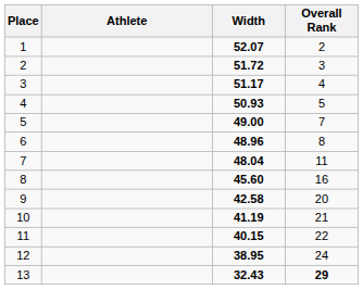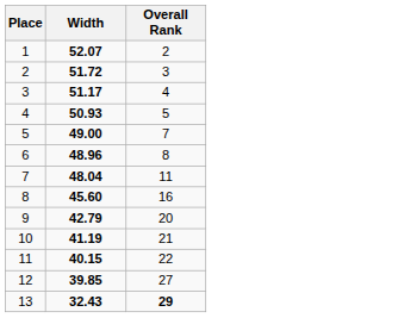 <table class=wikitable style="text-align:center">
 <tr>
 <th width=20>Place</th>
-<th width=220>Athlete</th>
 <th width=90>Width</th>
 <th width=90>Overall Rank</th>
 </tr>
 <tr>
 <td>1</td>
-<td align=left></td>
 <td><strong>52.07</strong></td>
 <td>2</td>
 </tr>
 <tr>
 <td>2</td>
-<td align=left></td>
 <td><strong>51.72</strong></td>
 <td>3</td>
 </tr>
 <tr>
 <td>3</td>
-<td align=left></td>
 <td><strong>51.17</strong></td>
 <td>4</td>
 </tr>
 <tr>
 <td>4</td>
-<td align=left></td>
 <td><strong>50.93</strong></td>
 <td>5</td>
 </tr>
 <tr>
 <td>5</td>
-<td align=left></td>
 <td><strong>49.00</strong></td>
 <td>7</td>
 </tr>
 <tr>
 <td>6</td>
-<td align=left></td>
 <td><strong>48.96</strong></td>
 <td>8</td>
 </tr>
 <tr>
 <td>7</td>
-<td align=left></td>
 <td><strong>48.04</strong></td>
 <td>11</td>
 </tr>
 <tr>
 <td>8</td>
-<td align=left></td>
 <td><strong>45.60</strong></td>
 <td>16</td>
 </tr>
 <tr>
 <td>9</td>
-<td align=left></td>
-<td><strong>42.58</strong></td>
+<td><strong>42.79</strong></td>
 <td>20</td>
 </tr>
 <tr>
 <td>10</td>
-<td align=left></td>
 <td><strong>41.19</strong></td>
 <td>21</td>
 </tr>
 <tr>
 <td>11</td>
-<td align=left></td>
 <td><strong>40.15</strong></td>
 <td>22</td>
 </tr>
 <tr>
 <td>12</td>
-<td align=left></td>
-<td><strong>38.95</strong></td>
-<td>24</td>
+<td><strong>39.85</strong></td>
+<td>27</td>
 </tr>
 <tr>
 <td>13</td>
-<td align=left></td>
 <td><strong>32.43</strong></td>
 <td><strong>29</strong></td>
 </tr>
 </table>
